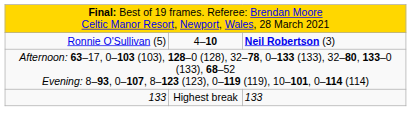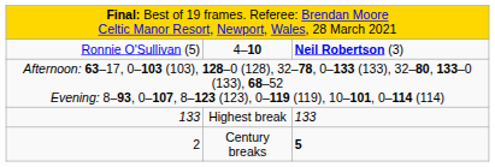 <table class="wikitable" style="font-size: 95%; margin: 1em auto 1em auto;">
 <tr>
 <td colspan="3" align="center" bgcolor="#ffd700"><strong>Final:</strong> Best of 19 frames. Referee: <a href='#'>Brendan Moore</a> <br><a href='#'>Celtic Manor Resort</a>, <a href='#'>Newport</a>, <a href='#'>Wales</a>, 28 March 2021</td>
 </tr>
 <tr>
 <td width="230" align="right"><a href='#'>Ronnie O'Sullivan</a> (5)<br></td>
 <td width="100" align="center">4–<strong>10</strong></td>
 <td width="230"><strong><a href='#'>Neil Robertson</a></strong> (3)<br></td>
 </tr>
 <tr>
 <td colspan="3" align="center" style="font-size: 100%"><em>Afternoon:</em> <strong>63</strong>–17, 0–<strong>103</strong> (103), <strong>128</strong>–0 (128), 32–<strong>78</strong>, 0–<strong>133</strong> (133), 32–<strong>80</strong>, <strong>133</strong>–0 (133), <strong>68</strong>–52 <br><em>Evening:</em> 8–<strong>93</strong>, 0–<strong>107</strong>, 8–<strong>123</strong> (123), 0–<strong>119</strong> (119), 10–<strong>101</strong>, 0–<strong>114</strong> (114)</td>
 </tr>
 <tr>
 <td align="right"><em>133</em></td>
 <td align="center">Highest break</td>
 <td><em>133</em></td>
 </tr>
+<tr>
+<td align="right">2</td>
+<td align="center">Century breaks</td>
+<td><strong>5</strong></td>
+</tr>
 </table>
